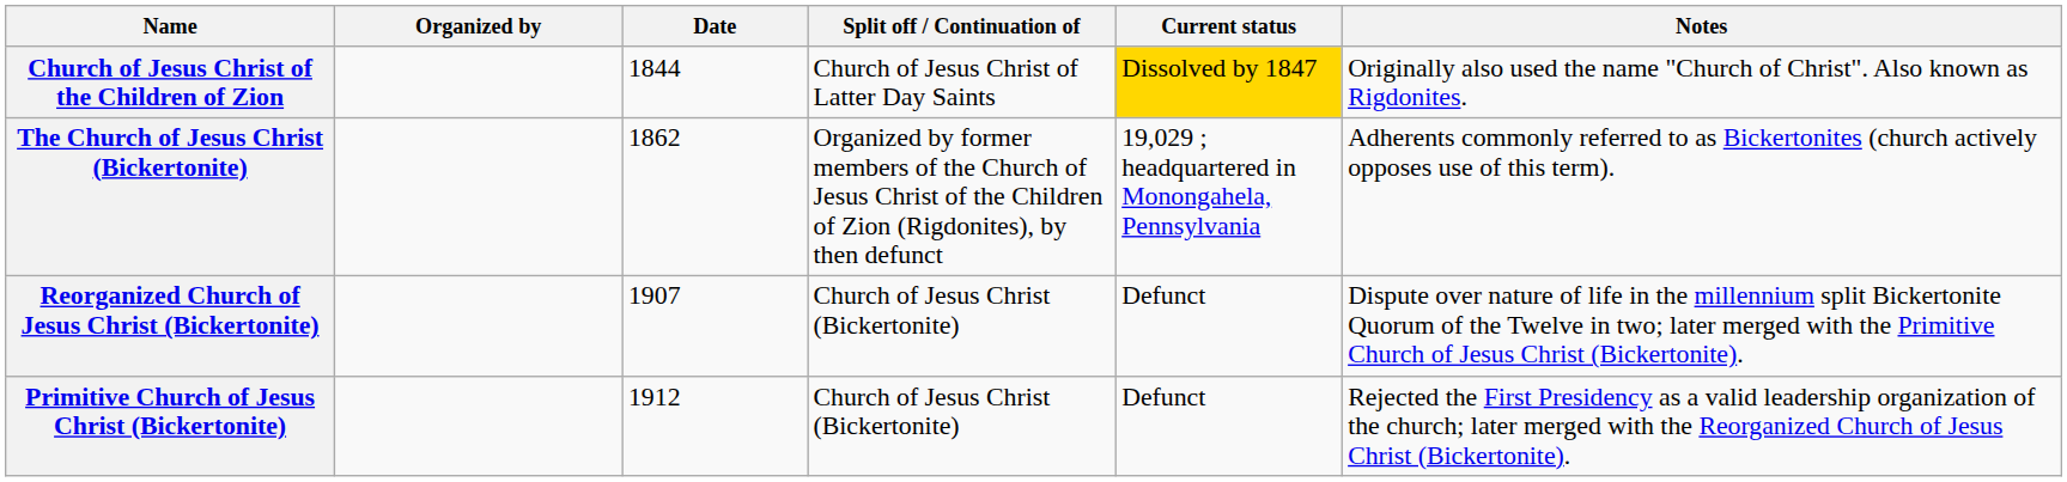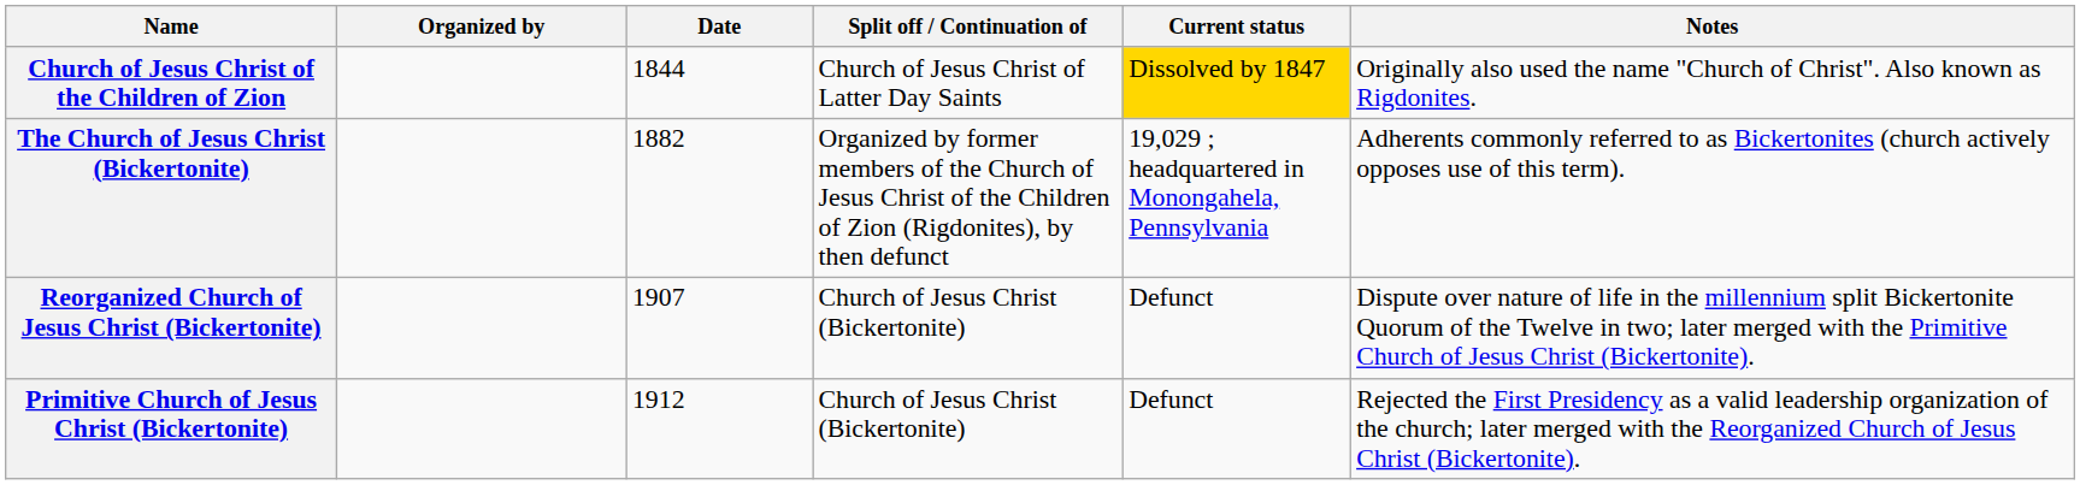 <table class="wikitable sortable" style="width: 100%;">
 <tr>
 <th width="16%"><small>Name</small></th>
 <th width="14%"><small>Organized by</small></th>
 <th width="9%"><small>Date</small></th>
 <th width="15%" class="unsortable"><small>Split off / Continuation of</small></th>
 <th width="11%" class="unsortable"><small>Current status</small></th>
 <th width="35%" class="unsortable"><small>Notes</small></th>
 </tr>
 <tr valign="top">
 <th><a href='#'>Church of Jesus Christ of the Children of Zion</a></th>
 <td></td>
 <td>1844</td>
 <td>Church of Jesus Christ of Latter Day Saints</td>
 <td style="background: gold;">Dissolved by 1847</td>
 <td>Originally also used the name "Church of Christ". Also known as <a href='#'>Rigdonites</a>.</td>
 </tr>
 <tr valign="top">
 <th><a href='#'>The Church of Jesus Christ (Bickertonite)</a></th>
 <td></td>
-<td>1862</td>
+<td>1882</td>
 <td>Organized by former members of the Church of Jesus Christ of the Children of Zion (Rigdonites), by then defunct</td>
 <td>19,029 ; headquartered in <a href='#'>Monongahela, Pennsylvania</a></td>
 <td>Adherents commonly referred to as <a href='#'>Bickertonites</a> (church actively opposes use of this term).</td>
 </tr>
 <tr valign="top">
 <th><a href='#'>Reorganized Church of Jesus Christ (Bickertonite)</a></th>
 <td></td>
 <td>1907</td>
 <td>Church of Jesus Christ (Bickertonite)</td>
 <td>Defunct</td>
 <td>Dispute over nature of life in the <a href='#'>millennium</a> split Bickertonite Quorum of the Twelve in two; later merged with the <a href='#'>Primitive Church of Jesus Christ (Bickertonite)</a>.</td>
 </tr>
 <tr valign="top">
 <th><a href='#'>Primitive Church of Jesus Christ (Bickertonite)</a></th>
 <td></td>
 <td>1912</td>
 <td>Church of Jesus Christ (Bickertonite)</td>
 <td>Defunct</td>
 <td>Rejected the <a href='#'>First Presidency</a> as a valid leadership organization of the church; later merged with the <a href='#'>Reorganized Church of Jesus Christ (Bickertonite)</a>.</td>
 </tr>
 </table>
